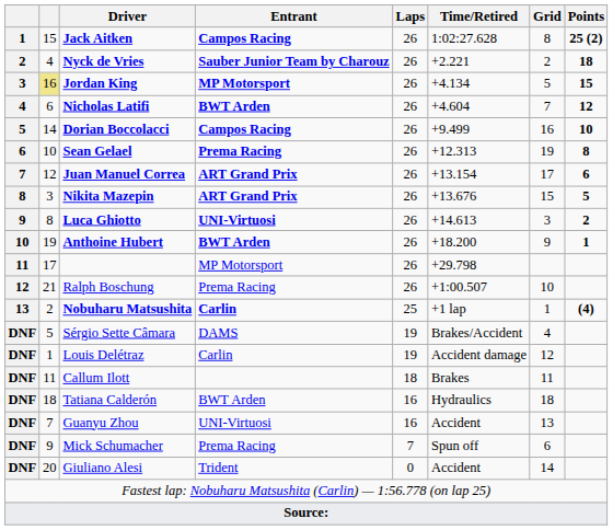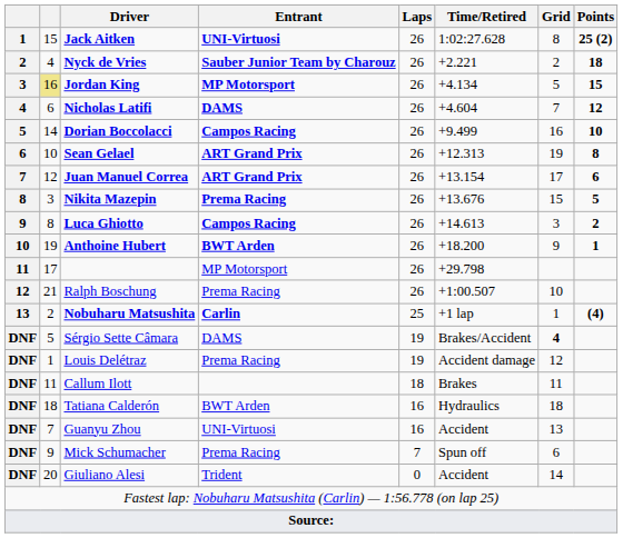 <table class="wikitable" style="font-size: 85%;">
 <tr>
 <th></th>
 <th></th>
 <th>Driver</th>
 <th>Entrant</th>
 <th>Laps</th>
 <th>Time/Retired</th>
 <th>Grid</th>
 <th>Points</th>
 </tr>
 <tr>
 <th>1</th>
 <td align="center">15</td>
 <td> <strong><a href='#'>Jack Aitken</a></strong></td>
-<td><strong><a href='#'>Campos Racing</a></strong></td>
+<td><strong><a href='#'>UNI-Virtuosi</a></strong></td>
 <td align="center">26</td>
 <td>1:02:27.628</td>
 <td align="center">8</td>
 <td align="center"><strong>25 (2)</strong></td>
 </tr>
 <tr>
 <th>2</th>
 <td align="center">4</td>
 <td> <strong><a href='#'>Nyck de Vries</a></strong></td>
 <td><strong><a href='#'>Sauber Junior Team by Charouz</a></strong></td>
 <td align="center">26</td>
 <td>+2.221</td>
 <td align="center">2</td>
 <td align="center"><strong>18</strong></td>
 </tr>
 <tr>
 <th>3</th>
 <td align="center" style="background: khaki;">16</td>
 <td> <strong><a href='#'>Jordan King</a></strong></td>
 <td><strong><a href='#'>MP Motorsport</a></strong></td>
 <td align="center">26</td>
 <td>+4.134</td>
 <td align="center">5</td>
 <td align="center"><strong>15</strong></td>
 </tr>
 <tr>
 <th>4</th>
 <td align="center">6</td>
 <td> <strong><a href='#'>Nicholas Latifi</a></strong></td>
-<td><strong><a href='#'>BWT Arden</a></strong></td>
+<td><strong><a href='#'>DAMS</a></strong></td>
 <td align="center">26</td>
 <td>+4.604</td>
 <td align="center">7</td>
 <td align="center"><strong>12</strong></td>
 </tr>
 <tr>
 <th>5</th>
 <td align="center">14</td>
 <td> <strong><a href='#'>Dorian Boccolacci</a></strong></td>
 <td><strong><a href='#'>Campos Racing</a></strong></td>
 <td align="center">26</td>
 <td>+9.499</td>
 <td align="center">16</td>
 <td align="center"><strong>10</strong></td>
 </tr>
 <tr>
 <th>6</th>
 <td align="center">10</td>
 <td> <strong><a href='#'>Sean Gelael</a></strong></td>
-<td><strong><a href='#'>Prema Racing</a></strong></td>
+<td><strong><a href='#'>ART Grand Prix</a></strong></td>
 <td align="center">26</td>
 <td>+12.313</td>
 <td align="center">19</td>
 <td align="center"><strong>8</strong></td>
 </tr>
 <tr>
 <th>7</th>
 <td align="center">12</td>
 <td> <strong><a href='#'>Juan Manuel Correa</a></strong></td>
 <td><strong><a href='#'>ART Grand Prix</a></strong></td>
 <td align="center">26</td>
 <td>+13.154</td>
 <td align="center">17</td>
 <td align="center"><strong>6</strong></td>
 </tr>
 <tr>
 <th>8</th>
 <td align="center">3</td>
 <td> <strong><a href='#'>Nikita Mazepin</a></strong></td>
-<td><strong><a href='#'>ART Grand Prix</a></strong></td>
+<td><strong><a href='#'>Prema Racing</a></strong></td>
 <td align="center">26</td>
 <td>+13.676</td>
 <td align="center">15</td>
 <td align="center"><strong>5</strong></td>
 </tr>
 <tr>
 <th>9</th>
 <td align="center">8</td>
 <td> <strong><a href='#'>Luca Ghiotto</a></strong></td>
-<td><strong><a href='#'>UNI-Virtuosi</a></strong></td>
+<td><strong><a href='#'>Campos Racing</a></strong></td>
 <td align="center">26</td>
 <td>+14.613</td>
 <td align="center">3</td>
 <td align="center"><strong>2</strong></td>
 </tr>
 <tr>
 <th>10</th>
 <td align="center">19</td>
 <td> <strong><a href='#'>Anthoine Hubert</a></strong></td>
 <td><strong><a href='#'>BWT Arden</a></strong></td>
 <td align="center">26</td>
 <td>+18.200</td>
 <td align="center">9</td>
 <td align="center"><strong>1</strong></td>
 </tr>
 <tr>
 <th>11</th>
 <td align="center">17</td>
 <td></td>
 <td><a href='#'>MP Motorsport</a></td>
 <td align="center">26</td>
 <td>+29.798</td>
 <td align="center"></td>
 <td align="center"></td>
 </tr>
 <tr>
 <th>12</th>
 <td align="center">21</td>
 <td> <a href='#'>Ralph Boschung</a></td>
 <td><a href='#'>Prema Racing</a></td>
 <td align="center">26</td>
 <td>+1:00.507</td>
 <td align="center">10</td>
 <td align="center"></td>
 </tr>
 <tr>
 <th>13</th>
 <td align="center">2</td>
 <td> <strong><a href='#'>Nobuharu Matsushita</a></strong></td>
 <td><strong><a href='#'>Carlin</a></strong></td>
 <td align="center">25</td>
 <td>+1 lap</td>
 <td align="center">1</td>
 <td align="center"><strong>(4)</strong></td>
 </tr>
 <tr>
 <th>DNF</th>
 <td align="center">5</td>
 <td> <a href='#'>Sérgio Sette Câmara</a></td>
 <td><a href='#'>DAMS</a></td>
 <td align="center">19</td>
 <td>Brakes/Accident</td>
-<td align="center">4</td>
+<td align="center"><strong>4</strong></td>
 <td align="center"></td>
 </tr>
 <tr>
 <th>DNF</th>
 <td align="center">1</td>
 <td> <a href='#'>Louis Delétraz</a></td>
-<td><a href='#'>Carlin</a></td>
+<td><a href='#'>Prema Racing</a></td>
 <td align="center">19</td>
 <td>Accident damage</td>
 <td align="center">12</td>
 <td align="center"></td>
 </tr>
 <tr>
 <th>DNF</th>
 <td align="center">11</td>
 <td> <a href='#'>Callum Ilott</a></td>
 <td></td>
 <td align="center">18</td>
 <td>Brakes</td>
 <td align="center">11</td>
 <td align="center"></td>
 </tr>
 <tr>
 <th>DNF</th>
 <td align="center">18</td>
 <td> <a href='#'>Tatiana Calderón</a></td>
 <td><a href='#'>BWT Arden</a></td>
 <td align="center">16</td>
 <td>Hydraulics</td>
 <td align="center">18</td>
 <td align="center"></td>
 </tr>
 <tr>
 <th>DNF</th>
 <td align="center">7</td>
 <td> <a href='#'>Guanyu Zhou</a></td>
 <td><a href='#'>UNI-Virtuosi</a></td>
 <td align="center">16</td>
 <td>Accident</td>
 <td align="center">13</td>
 <td align="center"></td>
 </tr>
 <tr>
 <th>DNF</th>
 <td align="center">9</td>
 <td> <a href='#'>Mick Schumacher</a></td>
 <td><a href='#'>Prema Racing</a></td>
 <td align="center">7</td>
 <td>Spun off</td>
 <td align="center">6</td>
 <td align="center"></td>
 </tr>
 <tr>
 <th>DNF</th>
 <td align="center">20</td>
 <td> <a href='#'>Giuliano Alesi</a></td>
 <td><a href='#'>Trident</a></td>
 <td align="center">0</td>
 <td>Accident</td>
 <td align="center">14</td>
 <td align="center"></td>
 </tr>
 <tr>
 <td colspan="8" align="center"><em>Fastest lap: <a href='#'>Nobuharu Matsushita</a> (<a href='#'>Carlin</a>) — 1:56.778 (on lap 25)</em></td>
 </tr>
 <tr>
 <td style="background:#eaecf0; text-align:center;" colspan="8"><strong>Source:</strong></td>
 </tr>
 </table>
